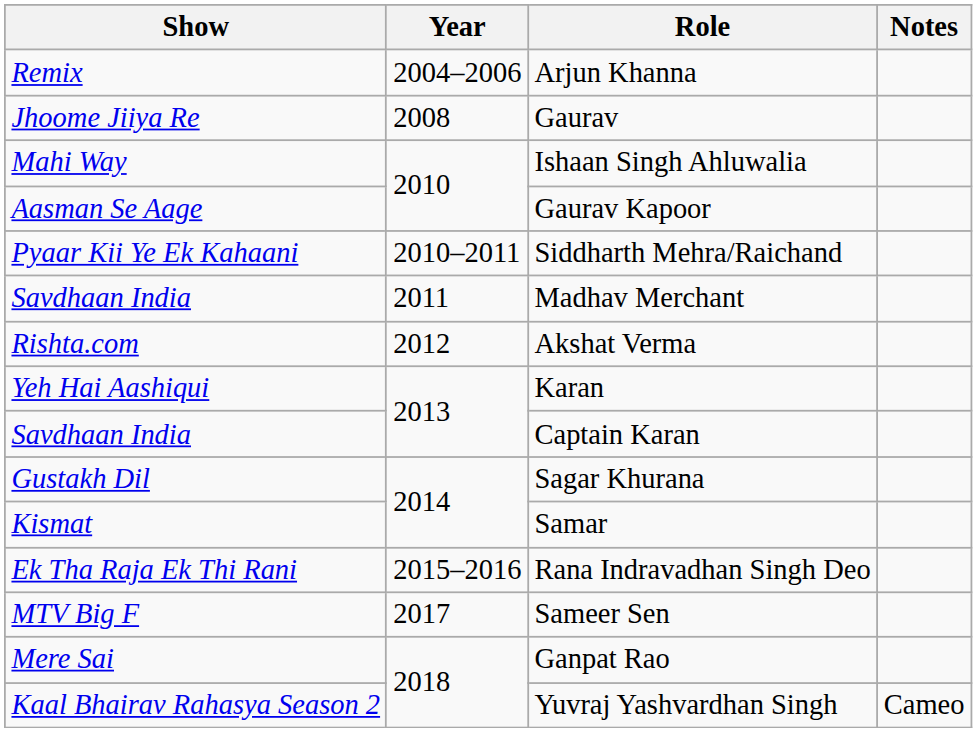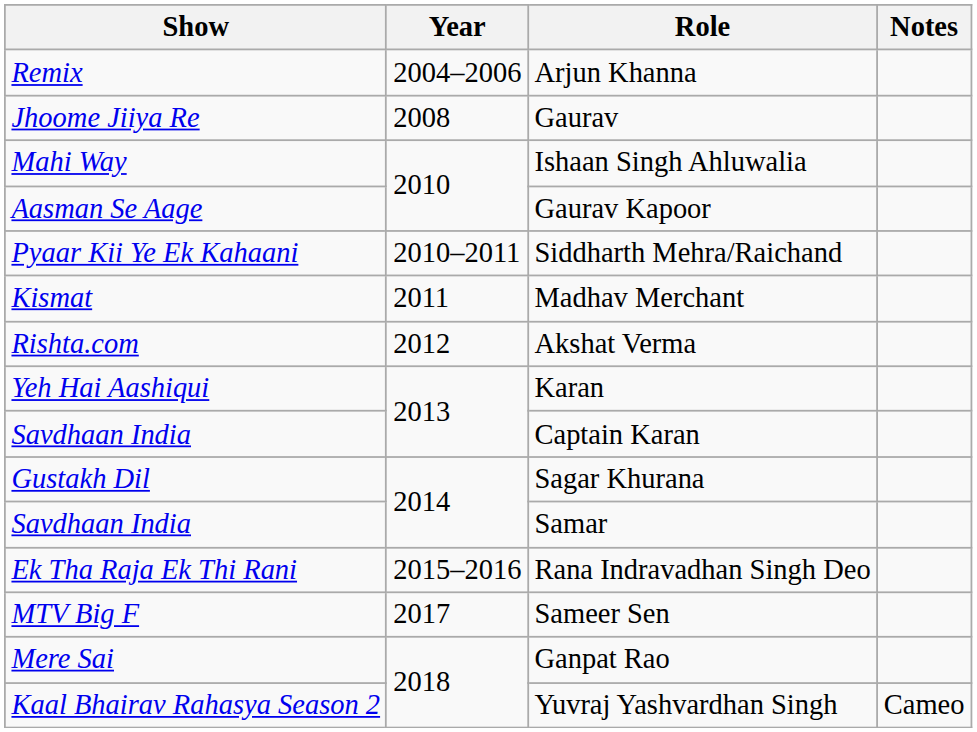 <table class="wikitable">
 <tr>
 <th>Show</th>
 <th>Year</th>
 <th>Role</th>
 <th>Notes</th>
 </tr>
 <tr>
 <td><em><a href='#'>Remix</a></em></td>
 <td>2004–2006</td>
 <td>Arjun Khanna</td>
 <td></td>
 </tr>
 <tr>
 <td><em><a href='#'>Jhoome Jiiya Re</a></em></td>
 <td>2008</td>
 <td>Gaurav</td>
 <td></td>
 </tr>
 <tr>
 <td><em><a href='#'>Mahi Way</a></em></td>
 <td rowspan="2">2010</td>
 <td>Ishaan Singh Ahluwalia</td>
 <td></td>
 </tr>
 <tr>
 <td><em><a href='#'>Aasman Se Aage</a></em></td>
 <td>Gaurav Kapoor</td>
 <td></td>
 </tr>
 <tr>
 <td><em><a href='#'>Pyaar Kii Ye Ek Kahaani</a></em></td>
 <td>2010–2011</td>
 <td>Siddharth Mehra/Raichand</td>
 <td></td>
 </tr>
 <tr>
-<td><em><a href='#'>Savdhaan India</a></em></td>
+<td><em><a href='#'>Kismat</a></em></td>
 <td>2011</td>
 <td>Madhav Merchant</td>
 <td></td>
 </tr>
 <tr>
 <td><em><a href='#'>Rishta.com</a></em></td>
 <td>2012</td>
 <td>Akshat Verma</td>
 <td></td>
 </tr>
 <tr>
 <td><em><a href='#'>Yeh Hai Aashiqui</a></em></td>
 <td rowspan="2">2013</td>
 <td>Karan</td>
 <td></td>
 </tr>
 <tr>
 <td><em><a href='#'>Savdhaan India</a></em></td>
 <td>Captain Karan</td>
 <td></td>
 </tr>
 <tr>
 <td><em><a href='#'>Gustakh Dil</a></em></td>
 <td rowspan="2">2014</td>
 <td>Sagar Khurana</td>
 <td></td>
 </tr>
 <tr>
-<td><em><a href='#'>Kismat</a></em></td>
+<td><em><a href='#'>Savdhaan India</a></em></td>
 <td>Samar</td>
 <td></td>
 </tr>
 <tr>
 <td><em><a href='#'>Ek Tha Raja Ek Thi Rani</a></em></td>
 <td>2015–2016</td>
 <td>Rana Indravadhan Singh Deo</td>
 <td></td>
 </tr>
 <tr>
 <td><em><a href='#'>MTV Big F</a></em></td>
 <td>2017</td>
 <td>Sameer Sen</td>
 <td></td>
 </tr>
 <tr>
 <td><em><a href='#'>Mere Sai</a></em></td>
 <td rowspan="2">2018</td>
 <td>Ganpat Rao</td>
 <td></td>
 </tr>
 <tr>
 <td><em><a href='#'>Kaal Bhairav Rahasya Season 2</a></em></td>
 <td>Yuvraj Yashvardhan Singh</td>
 <td>Cameo</td>
 </tr>
 </table>
